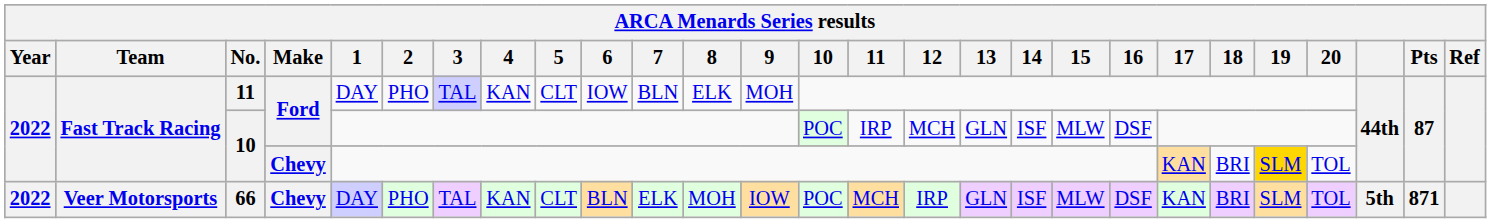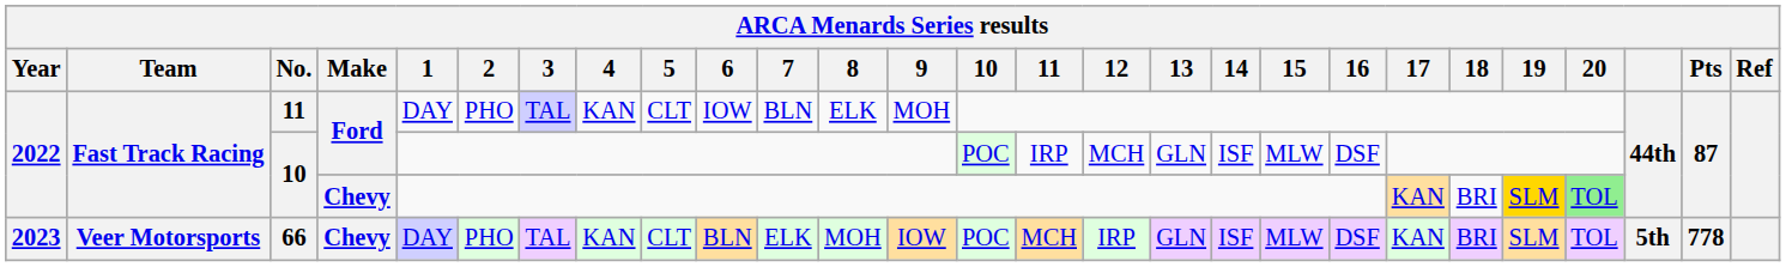 <table class="wikitable" style="text-align:center; font-size:75%">
 <tr>
 <th colspan=27><a href='#'>ARCA Menards Series</a> results</th>
 </tr>
 <tr>
 <th>Year</th>
 <th>Team</th>
 <th>No.</th>
 <th>Make</th>
 <th>1</th>
 <th>2</th>
 <th>3</th>
 <th>4</th>
 <th>5</th>
 <th>6</th>
 <th>7</th>
 <th>8</th>
 <th>9</th>
 <th>10</th>
 <th>11</th>
 <th>12</th>
 <th>13</th>
 <th>14</th>
 <th>15</th>
 <th>16</th>
 <th>17</th>
 <th>18</th>
 <th>19</th>
 <th>20</th>
 <th></th>
 <th>Pts</th>
 <th>Ref</th>
 </tr>
 <tr>
 <th rowspan=3><a href='#'>2022</a></th>
 <th rowspan=3><a href='#'>Fast Track Racing</a></th>
 <th>11</th>
 <th rowspan=2><a href='#'>Ford</a></th>
 <td><a href='#'>DAY</a></td>
 <td><a href='#'>PHO</a></td>
 <td style="background:#CFCFFF;"><a href='#'>TAL</a><br></td>
 <td><a href='#'>KAN</a></td>
 <td><a href='#'>CLT</a></td>
 <td><a href='#'>IOW</a></td>
 <td><a href='#'>BLN</a></td>
 <td><a href='#'>ELK</a></td>
 <td><a href='#'>MOH</a></td>
 <td colspan=11></td>
 <th rowspan=3>44th</th>
 <th rowspan=3>87</th>
 <th rowspan=3></th>
 </tr>
 <tr>
 <th rowspan=2>10</th>
 <td colspan=9></td>
 <td style="background:#DFFFDF;"><a href='#'>POC</a><br></td>
 <td><a href='#'>IRP</a></td>
 <td><a href='#'>MCH</a></td>
 <td><a href='#'>GLN</a></td>
 <td><a href='#'>ISF</a></td>
 <td><a href='#'>MLW</a></td>
 <td><a href='#'>DSF</a></td>
 <td colspan=4></td>
 </tr>
 <tr>
 <th><a href='#'>Chevy</a></th>
 <td colspan=16></td>
 <td style="background:#FFDF9F;"><a href='#'>KAN</a><br></td>
 <td><a href='#'>BRI</a></td>
 <td style="background: gold;"><a href='#'>SLM</a></td>
-<td><a href='#'>TOL</a></td>
+<td style="background: lightgreen;"><a href='#'>TOL</a></td>
 </tr>
 <tr>
-<th><a href='#'>2022</a></th>
+<th><a href='#'>2023</a></th>
 <th><a href='#'>Veer Motorsports</a></th>
 <th>66</th>
 <th><a href='#'>Chevy</a></th>
 <td style="background:#CFCFFF;"><a href='#'>DAY</a><br></td>
 <td style="background:#DFFFDF;"><a href='#'>PHO</a><br></td>
 <td style="background:#EFCFFF;"><a href='#'>TAL</a><br></td>
 <td style="background:#DFFFDF;"><a href='#'>KAN</a><br></td>
 <td style="background:#DFFFDF;"><a href='#'>CLT</a><br></td>
 <td style="background:#FFDF9F;"><a href='#'>BLN</a><br></td>
 <td style="background:#DFFFDF;"><a href='#'>ELK</a><br></td>
 <td style="background:#DFFFDF;"><a href='#'>MOH</a><br></td>
 <td style="background:#FFDF9F;"><a href='#'>IOW</a><br></td>
 <td style="background:#DFFFDF;"><a href='#'>POC</a><br></td>
 <td style="background:#FFDF9F;"><a href='#'>MCH</a><br></td>
 <td style="background:#DFFFDF;"><a href='#'>IRP</a><br></td>
 <td style="background:#EFCFFF;"><a href='#'>GLN</a><br></td>
 <td style="background:#EFCFFF;"><a href='#'>ISF</a><br></td>
 <td style="background:#EFCFFF;"><a href='#'>MLW</a><br></td>
 <td style="background:#EFCFFF;"><a href='#'>DSF</a><br></td>
 <td style="background:#DFFFDF;"><a href='#'>KAN</a><br></td>
 <td style="background:#EFCFFF;"><a href='#'>BRI</a><br></td>
 <td style="background:#FFDF9F;"><a href='#'>SLM</a><br></td>
 <td style="background:#EFCFFF;"><a href='#'>TOL</a><br></td>
 <th>5th</th>
-<th>871</th>
+<th>778</th>
 <th></th>
 </tr>
 </table>
